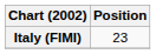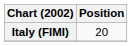 <table class="wikitable sortable plainrowheaders" style="text-align:center;">
 <tr>
 <th>Chart (2002)</th>
 <th>Position</th>
 </tr>
 <tr>
 <th scope="row">Italy (FIMI)</th>
-<td>23</td>
+<td>20</td>
 </tr>
 <tr>
 </tr>
 </table>
